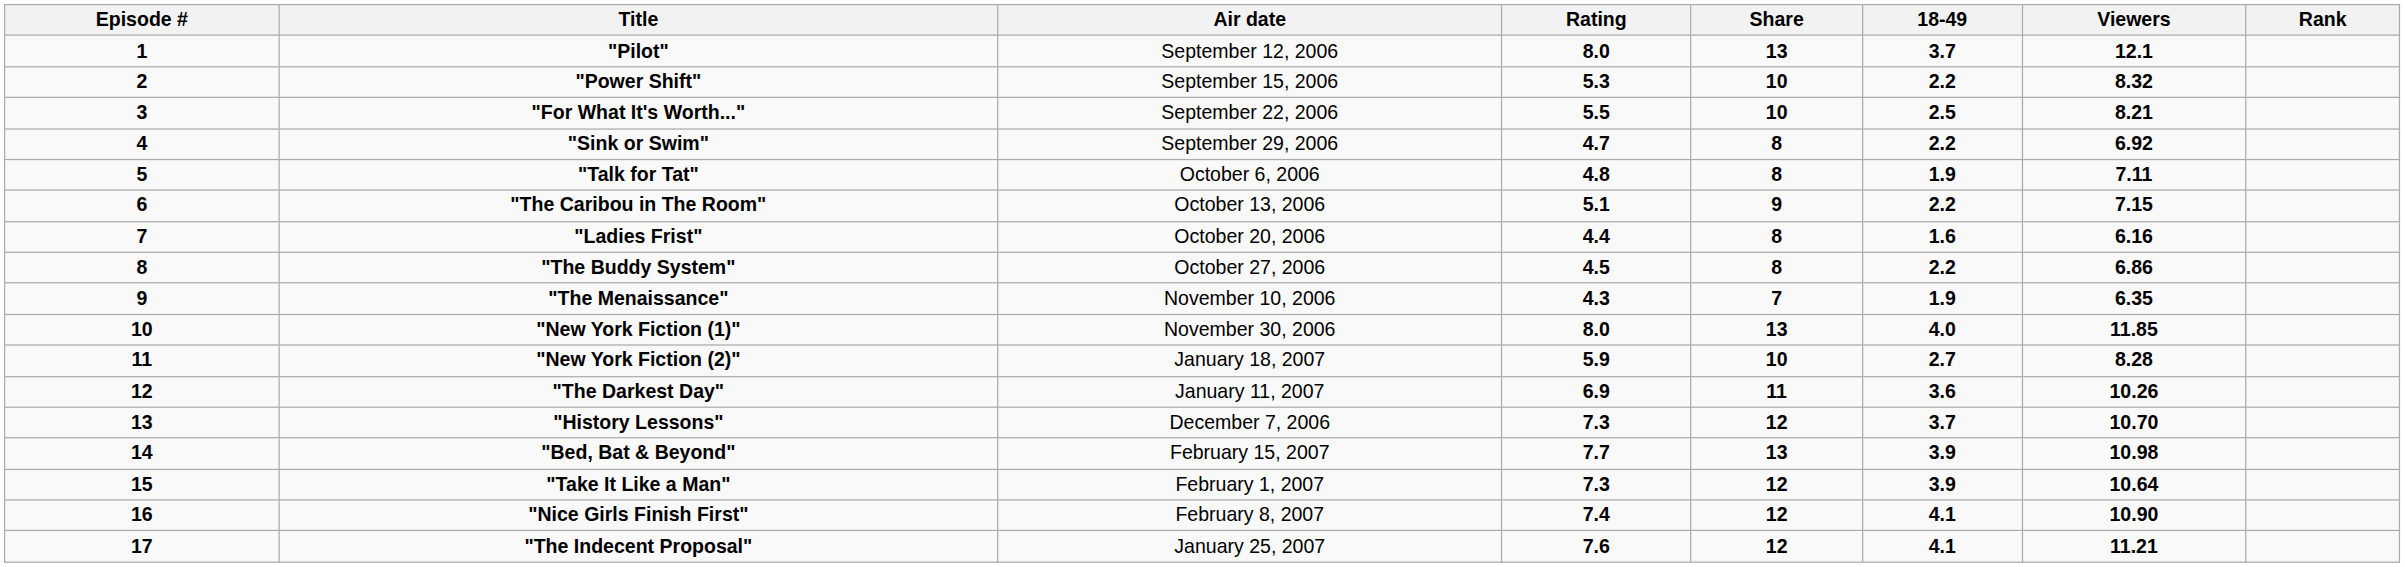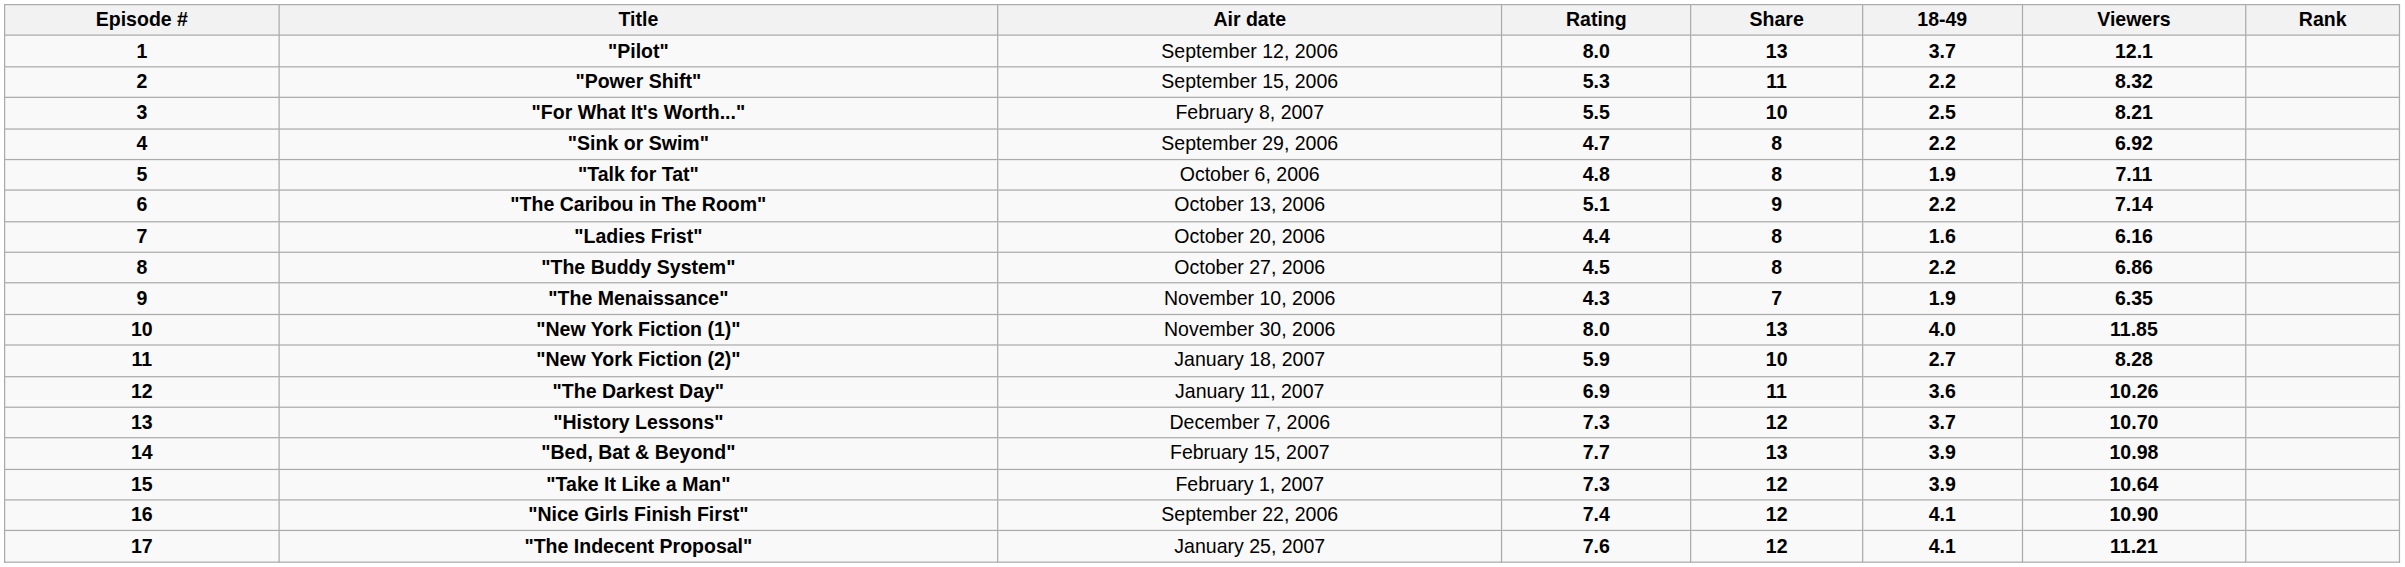 <table class="wikitable" style="text-align: center" width="99%">
 <tr>
 <th>Episode #</th>
 <th>Title</th>
 <th>Air date</th>
 <th>Rating</th>
 <th>Share</th>
 <th>18-49</th>
 <th>Viewers</th>
 <th>Rank</th>
 </tr>
 <tr>
 <td><strong>1</strong></td>
 <td><strong>"Pilot"</strong></td>
 <td>September 12, 2006</td>
 <td><strong>8.0</strong></td>
 <td><strong>13</strong></td>
 <td><strong>3.7</strong></td>
 <td><strong>12.1</strong></td>
 <td></td>
 </tr>
 <tr>
 <td><strong>2</strong></td>
 <td><strong>"Power Shift"</strong></td>
 <td>September 15, 2006</td>
 <td><strong>5.3</strong></td>
-<td><strong>10</strong></td>
+<td><strong>11</strong></td>
 <td><strong>2.2</strong></td>
 <td><strong>8.32</strong></td>
 <td></td>
 </tr>
 <tr>
 <td><strong>3</strong></td>
 <td><strong>"For What It's Worth..."</strong></td>
-<td>September 22, 2006</td>
+<td>February 8, 2007</td>
 <td><strong>5.5</strong></td>
 <td><strong>10</strong></td>
 <td><strong>2.5</strong></td>
 <td><strong>8.21</strong></td>
 <td></td>
 </tr>
 <tr>
 <td><strong>4</strong></td>
 <td><strong>"Sink or Swim"</strong></td>
 <td>September 29, 2006</td>
 <td><strong>4.7</strong></td>
 <td><strong>8</strong></td>
 <td><strong>2.2</strong></td>
 <td><strong>6.92</strong></td>
 <td></td>
 </tr>
 <tr>
 <td><strong>5</strong></td>
 <td><strong>"Talk for Tat"</strong></td>
 <td>October 6, 2006</td>
 <td><strong>4.8</strong></td>
 <td><strong>8</strong></td>
 <td><strong>1.9</strong></td>
 <td><strong>7.11</strong></td>
 <td></td>
 </tr>
 <tr>
 <td><strong>6</strong></td>
 <td><strong>"The Caribou in The Room"</strong></td>
 <td>October 13, 2006</td>
 <td><strong>5.1</strong></td>
 <td><strong>9</strong></td>
 <td><strong>2.2</strong></td>
-<td><strong>7.15</strong></td>
+<td><strong>7.14</strong></td>
 <td></td>
 </tr>
 <tr>
 <td><strong>7</strong></td>
 <td><strong>"Ladies Frist"</strong></td>
 <td>October 20, 2006</td>
 <td><strong>4.4</strong></td>
 <td><strong>8</strong></td>
 <td><strong>1.6</strong></td>
 <td><strong>6.16</strong></td>
 <td></td>
 </tr>
 <tr>
 <td><strong>8</strong></td>
 <td><strong>"The Buddy System"</strong></td>
 <td>October 27, 2006</td>
 <td><strong>4.5</strong></td>
 <td><strong>8</strong></td>
 <td><strong>2.2</strong></td>
 <td><strong>6.86</strong></td>
 <td></td>
 </tr>
 <tr>
 <td><strong>9</strong></td>
 <td><strong>"The Menaissance"</strong></td>
 <td>November 10, 2006</td>
 <td><strong>4.3</strong></td>
 <td><strong>7</strong></td>
 <td><strong>1.9</strong></td>
 <td><strong>6.35</strong></td>
 <td></td>
 </tr>
 <tr>
 <td><strong>10</strong></td>
 <td><strong>"New York Fiction (1)"</strong></td>
 <td>November 30, 2006</td>
 <td><strong>8.0</strong></td>
 <td><strong>13</strong></td>
 <td><strong>4.0</strong></td>
 <td><strong>11.85</strong></td>
 <td></td>
 </tr>
 <tr>
 <td><strong>11</strong></td>
 <td><strong>"New York Fiction (2)"</strong></td>
 <td>January 18, 2007</td>
 <td><strong>5.9</strong></td>
 <td><strong>10</strong></td>
 <td><strong>2.7</strong></td>
 <td><strong>8.28</strong></td>
 <td></td>
 </tr>
 <tr>
 <td><strong>12</strong></td>
 <td><strong>"The Darkest Day"</strong></td>
 <td>January 11, 2007</td>
 <td><strong>6.9</strong></td>
 <td><strong>11</strong></td>
 <td><strong>3.6</strong></td>
 <td><strong>10.26</strong></td>
 <td></td>
 </tr>
 <tr>
 <td><strong>13</strong></td>
 <td><strong>"History Lessons"</strong></td>
 <td>December 7, 2006</td>
 <td><strong>7.3</strong></td>
 <td><strong>12</strong></td>
 <td><strong>3.7</strong></td>
 <td><strong>10.70</strong></td>
 <td></td>
 </tr>
 <tr>
 <td><strong>14</strong></td>
 <td><strong>"Bed, Bat & Beyond"</strong></td>
 <td>February 15, 2007</td>
 <td><strong>7.7</strong></td>
 <td><strong>13</strong></td>
 <td><strong>3.9</strong></td>
 <td><strong>10.98</strong></td>
 <td></td>
 </tr>
 <tr>
 <td><strong>15</strong></td>
 <td><strong>"Take It Like a Man"</strong></td>
 <td>February 1, 2007</td>
 <td><strong>7.3</strong></td>
 <td><strong>12</strong></td>
 <td><strong>3.9</strong></td>
 <td><strong>10.64</strong></td>
 <td></td>
 </tr>
 <tr>
 <td><strong>16</strong></td>
 <td><strong>"Nice Girls Finish First"</strong></td>
-<td>February 8, 2007</td>
+<td>September 22, 2006</td>
 <td><strong>7.4</strong></td>
 <td><strong>12</strong></td>
 <td><strong>4.1</strong></td>
 <td><strong>10.90</strong></td>
 <td></td>
 </tr>
 <tr>
 <td><strong>17</strong></td>
 <td><strong>"The Indecent Proposal"</strong></td>
 <td>January 25, 2007</td>
 <td><strong>7.6</strong></td>
 <td><strong>12</strong></td>
 <td><strong>4.1</strong></td>
 <td><strong>11.21</strong></td>
 </tr>
 </table>
